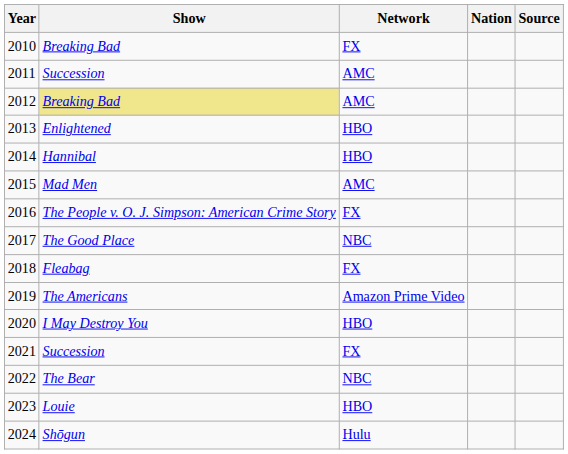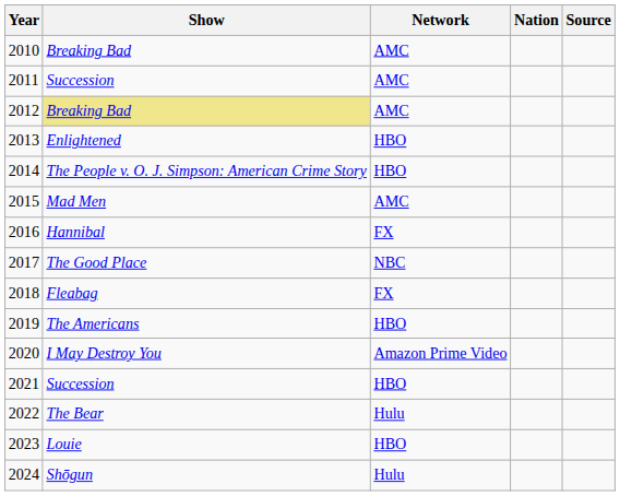 <table class="wikitable" style="font-size:0.95em;line-height:1.5em;">
 <tr>
 <th>Year</th>
 <th>Show</th>
 <th>Network</th>
 <th>Nation</th>
 <th>Source</th>
 </tr>
 <tr>
 <td>2010</td>
 <td><em><a href='#'>Breaking Bad</a></em></td>
-<td><a href='#'>FX</a></td>
+<td><a href='#'>AMC</a></td>
 <td></td>
 <td></td>
 </tr>
 <tr>
 <td>2011</td>
 <td><em><a href='#'>Succession</a></em></td>
 <td><a href='#'>AMC</a></td>
 <td></td>
 <td></td>
 </tr>
 <tr>
 <td>2012</td>
 <td style="background: khaki;"><em><a href='#'>Breaking Bad</a></em></td>
 <td><a href='#'>AMC</a></td>
 <td></td>
 <td></td>
 </tr>
 <tr>
 <td>2013</td>
 <td><em><a href='#'>Enlightened</a></em></td>
 <td><a href='#'>HBO</a></td>
 <td></td>
 <td></td>
 </tr>
 <tr>
 <td>2014</td>
-<td><em><a href='#'>Hannibal</a></em></td>
+<td><em><a href='#'>The People v. O. J. Simpson: American Crime Story</a></em></td>
 <td><a href='#'>HBO</a></td>
 <td></td>
 <td></td>
 </tr>
 <tr>
 <td>2015</td>
 <td><em><a href='#'>Mad Men</a></em></td>
 <td><a href='#'>AMC</a></td>
 <td></td>
 <td></td>
 </tr>
 <tr>
 <td>2016</td>
-<td><em><a href='#'>The People v. O. J. Simpson: American Crime Story</a></em></td>
+<td><em><a href='#'>Hannibal</a></em></td>
 <td><a href='#'>FX</a></td>
 <td></td>
 <td></td>
 </tr>
 <tr>
 <td>2017</td>
 <td><em><a href='#'>The Good Place</a></em></td>
 <td><a href='#'>NBC</a></td>
 <td></td>
 <td></td>
 </tr>
 <tr>
 <td>2018</td>
 <td><em><a href='#'>Fleabag</a></em></td>
 <td><a href='#'>FX</a></td>
 <td></td>
 <td></td>
 </tr>
 <tr>
 <td>2019</td>
 <td><em><a href='#'>The Americans</a></em></td>
-<td><a href='#'>Amazon Prime Video</a></td>
+<td><a href='#'>HBO</a></td>
 <td></td>
 <td></td>
 </tr>
 <tr>
 <td>2020</td>
 <td><em><a href='#'>I May Destroy You</a></em></td>
-<td><a href='#'>HBO</a></td>
+<td><a href='#'>Amazon Prime Video</a></td>
 <td></td>
 <td></td>
 </tr>
 <tr>
 <td>2021</td>
 <td><em><a href='#'>Succession</a></em></td>
-<td><a href='#'>FX</a></td>
+<td><a href='#'>HBO</a></td>
 <td></td>
 <td></td>
 </tr>
 <tr>
 <td>2022</td>
 <td><em><a href='#'>The Bear</a></em></td>
-<td><a href='#'>NBC</a></td>
+<td><a href='#'>Hulu</a></td>
 <td></td>
 <td></td>
 </tr>
 <tr>
 <td>2023</td>
 <td><em><a href='#'>Louie</a></em></td>
 <td><a href='#'>HBO</a></td>
 <td></td>
 <td></td>
 </tr>
 <tr>
 <td>2024</td>
 <td><em><a href='#'>Shōgun</a></em></td>
 <td><a href='#'>Hulu</a></td>
 <td></td>
 <td></td>
 </tr>
 </table>
